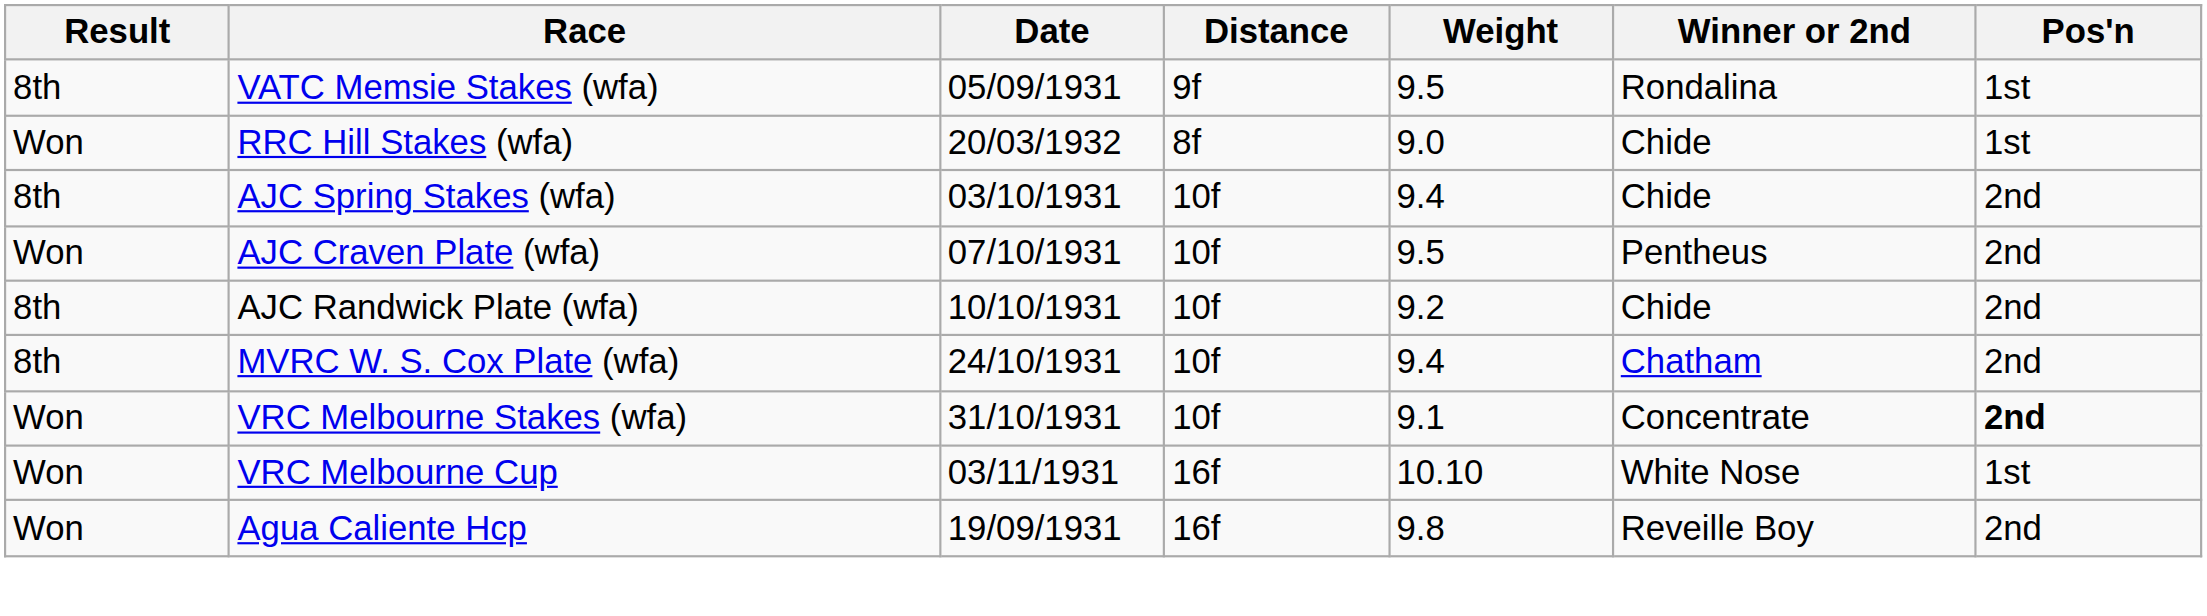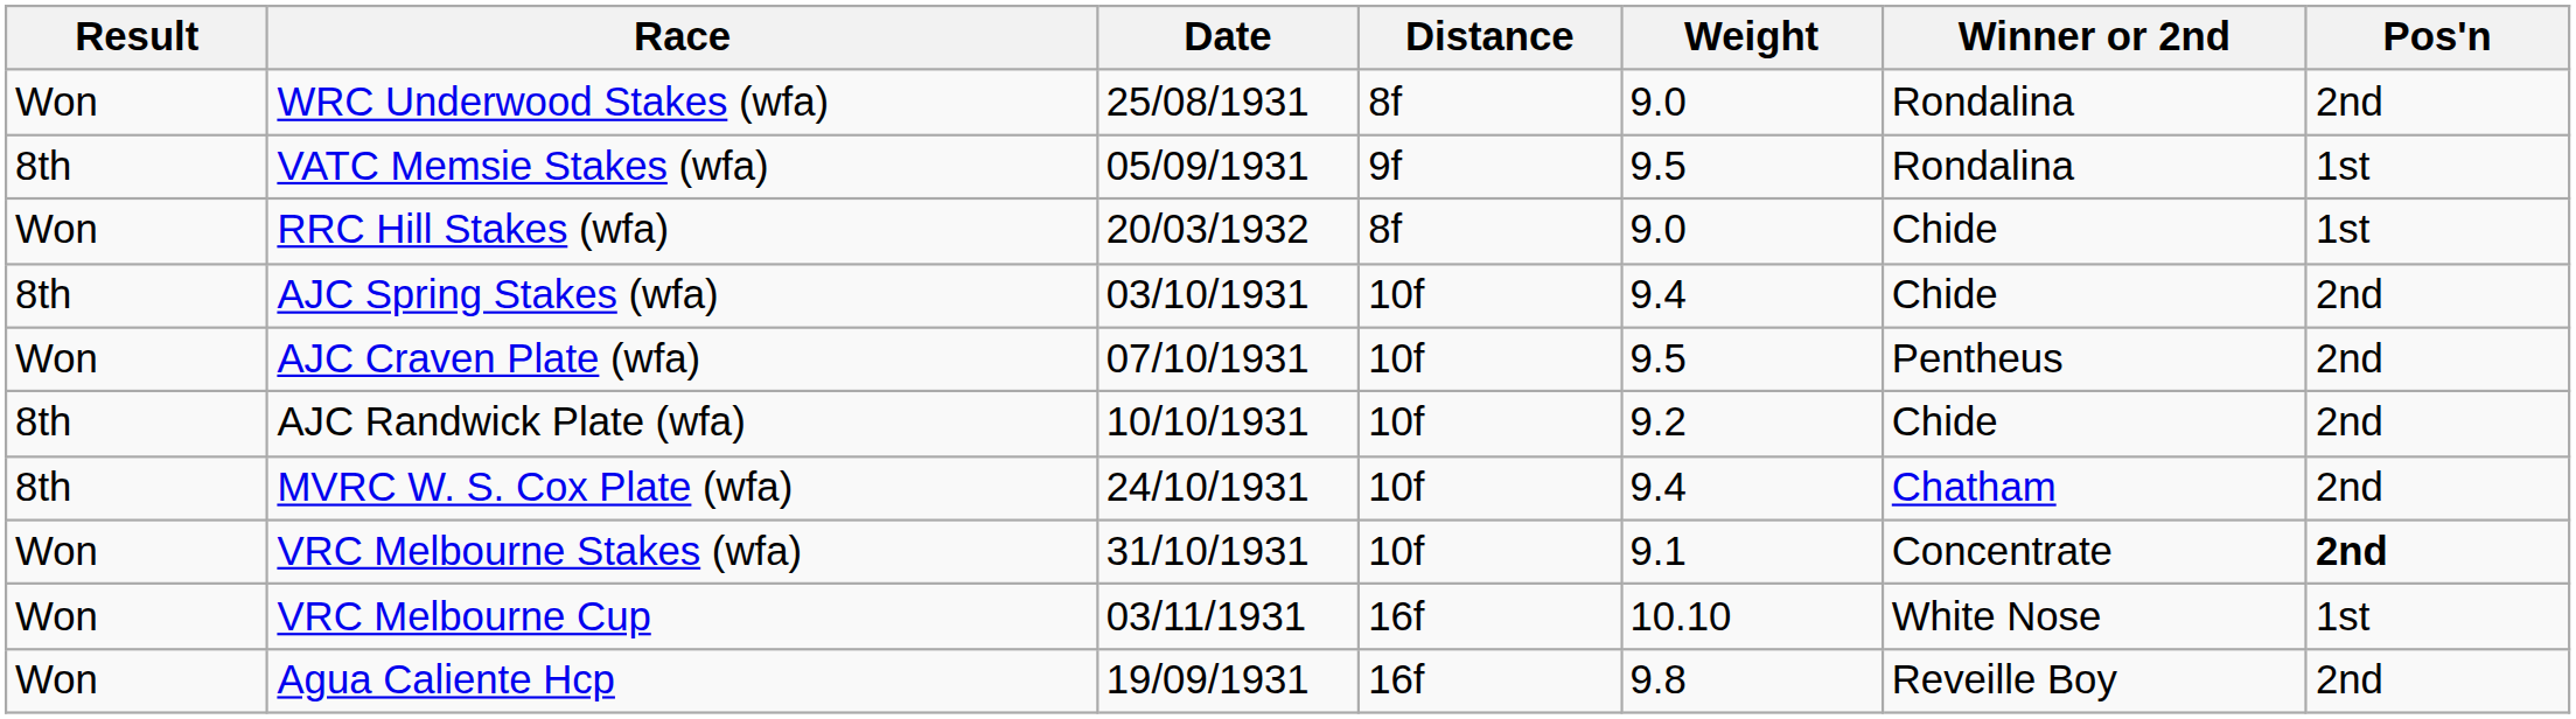 <table class="wikitable sortable">
 <tr>
 <th style="width: 6em;">Result</th>
 <th style="width: 20em;">Race</th>
 <th style="width: 6em;">Date</th>
 <th style="width: 6em;">Distance</th>
 <th style="width: 6em;">Weight</th>
 <th style="width: 10em;">Winner or 2nd</th>
 <th style="width: 6em;">Pos'n</th>
+</tr>
+<tr>
+<td>Won</td>
+<td><a href='#'>WRC Underwood Stakes</a> (wfa)</td>
+<td>25/08/1931</td>
+<td>8f</td>
+<td>9.0</td>
+<td>Rondalina</td>
+<td>2nd</td>
 </tr>
 <tr>
 <td>8th</td>
 <td><a href='#'>VATC Memsie Stakes</a> (wfa)</td>
 <td>05/09/1931</td>
 <td>9f</td>
 <td>9.5</td>
 <td>Rondalina</td>
 <td>1st</td>
 </tr>
 <tr>
 <td>Won</td>
 <td><a href='#'>RRC Hill Stakes</a> (wfa)</td>
 <td>20/03/1932</td>
 <td>8f</td>
 <td>9.0</td>
 <td>Chide</td>
 <td>1st</td>
 </tr>
 <tr>
 <td>8th</td>
 <td><a href='#'>AJC Spring Stakes</a> (wfa)</td>
 <td>03/10/1931</td>
 <td>10f</td>
 <td>9.4</td>
 <td>Chide</td>
 <td>2nd</td>
 </tr>
 <tr>
 <td>Won</td>
 <td><a href='#'>AJC Craven Plate</a> (wfa)</td>
 <td>07/10/1931</td>
 <td>10f</td>
 <td>9.5</td>
 <td>Pentheus</td>
 <td>2nd</td>
 </tr>
 <tr>
 <td>8th</td>
 <td>AJC Randwick Plate (wfa)</td>
 <td>10/10/1931</td>
 <td>10f</td>
 <td>9.2</td>
 <td>Chide</td>
 <td>2nd</td>
 </tr>
 <tr>
 <td>8th</td>
 <td><a href='#'>MVRC W. S. Cox Plate</a> (wfa)</td>
 <td>24/10/1931</td>
 <td>10f</td>
 <td>9.4</td>
 <td><a href='#'>Chatham</a></td>
 <td>2nd</td>
 </tr>
 <tr>
 <td>Won</td>
 <td><a href='#'>VRC Melbourne Stakes</a> (wfa)</td>
 <td>31/10/1931</td>
 <td>10f</td>
 <td>9.1</td>
 <td>Concentrate</td>
 <td><strong>2nd</strong></td>
 </tr>
 <tr>
 <td>Won</td>
 <td><a href='#'>VRC Melbourne Cup</a></td>
 <td>03/11/1931</td>
 <td>16f</td>
 <td>10.10</td>
 <td>White Nose</td>
 <td>1st</td>
 </tr>
 <tr>
 <td>Won</td>
 <td><a href='#'>Agua Caliente Hcp</a></td>
 <td>19/09/1931</td>
 <td>16f</td>
 <td>9.8</td>
 <td>Reveille Boy</td>
 <td>2nd</td>
 </tr>
 </table>
